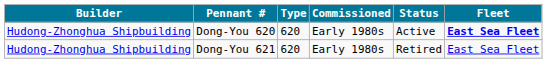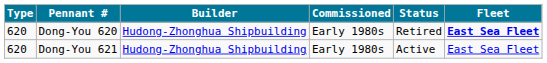 <table class="wikitable">
 <tr>
+<th style="background:#079;color:#fff;">Type</th>
+<th style="background:#079;color:#fff;">Pennant #</th>
 <th style="background:#079;color:#fff;">Builder</th>
-<th style="background:#079;color:#fff;">Pennant #</th>
-<th style="background:#079;color:#fff;">Type</th>
 <th style="background:#079;color:#fff;">Commissioned</th>
 <th style="background:#079;color:#fff;">Status</th>
 <th style="background:#079;color:#fff;">Fleet</th>
 </tr>
 <tr>
+<td>620</td>
+<td>Dong-You 620</td>
 <td><a href='#'>Hudong-Zhonghua Shipbuilding</a></td>
-<td>Dong-You 620</td>
-<td>620</td>
 <td>Early 1980s</td>
-<td>Active</td>
+<td>Retired</td>
 <td><strong><a href='#'>East Sea Fleet</a></strong></td>
 </tr>
 <tr>
+<td>620</td>
+<td>Dong-You 621</td>
 <td><a href='#'>Hudong-Zhonghua Shipbuilding</a></td>
-<td>Dong-You 621</td>
-<td>620</td>
 <td>Early 1980s</td>
-<td>Retired</td>
+<td>Active</td>
 <td><a href='#'>East Sea Fleet</a></td>
 </tr>
 </table>
